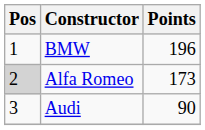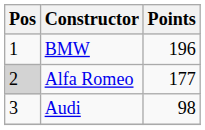 <table class="wikitable"   style="font-size:   85%;">
 <tr>
 <th>Pos</th>
 <th>Constructor</th>
 <th>Points</th>
 </tr>
 <tr>
 <td>1</td>
 <td> <a href='#'>BMW</a></td>
 <td align="right">196</td>
 </tr>
 <tr>
 <td style="background: lightgrey;">2</td>
 <td> <a href='#'>Alfa Romeo</a></td>
-<td align="right">173</td>
+<td align="right">177</td>
 </tr>
 <tr>
 <td>3</td>
 <td> <a href='#'>Audi</a></td>
-<td align="right">90</td>
+<td align="right">98</td>
 </tr>
 <tr>
 </tr>
 </table>
